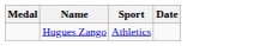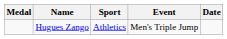 <table class="wikitable sortable" style="font-size: 95%;">
 <tr>
 <th>Medal</th>
 <th>Name</th>
 <th>Sport</th>
+<th>Event</th>
 <th>Date</th>
 </tr>
 <tr>
 <td></td>
 <td><a href='#'>Hugues Zango</a></td>
 <td><a href='#'>Athletics</a></td>
+<td>Men's Triple Jump</td>
 <td></td>
 </tr>
 </table>
